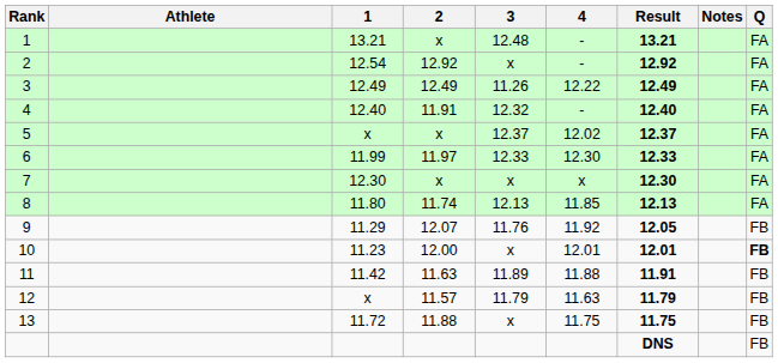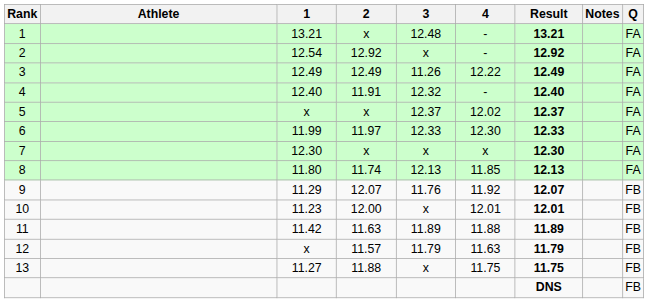 <table class="wikitable" style="text-align:center">
 <tr>
 <th>Rank</th>
 <th width=300>Athlete</th>
 <th width=70>1</th>
 <th width=70>2</th>
 <th width=70>3</th>
 <th width=70>4</th>
 <th width=80>Result</th>
 <th>Notes</th>
 <th>Q</th>
 </tr>
 <tr bgcolor=ccffcc>
 <td>1</td>
 <td align=left></td>
 <td>13.21</td>
 <td>x</td>
 <td>12.48</td>
 <td>-</td>
 <td><strong>13.21</strong></td>
 <td></td>
 <td>FA</td>
 </tr>
 <tr bgcolor=ccffcc>
 <td>2</td>
 <td align=left></td>
 <td>12.54</td>
 <td>12.92</td>
 <td>x</td>
 <td>-</td>
 <td><strong>12.92</strong></td>
 <td></td>
 <td>FA</td>
 </tr>
 <tr bgcolor=ccffcc>
 <td>3</td>
 <td align=left></td>
 <td>12.49</td>
 <td>12.49</td>
 <td>11.26</td>
 <td>12.22</td>
 <td><strong>12.49</strong></td>
 <td></td>
 <td>FA</td>
 </tr>
 <tr bgcolor=ccffcc>
 <td>4</td>
 <td align=left></td>
 <td>12.40</td>
 <td>11.91</td>
 <td>12.32</td>
 <td>-</td>
 <td><strong>12.40</strong></td>
 <td></td>
 <td>FA</td>
 </tr>
 <tr bgcolor=ccffcc>
 <td>5</td>
 <td align=left></td>
 <td>x</td>
 <td>x</td>
 <td>12.37</td>
 <td>12.02</td>
 <td><strong>12.37</strong></td>
 <td></td>
 <td>FA</td>
 </tr>
 <tr bgcolor=ccffcc>
 <td>6</td>
 <td align=left></td>
 <td>11.99</td>
 <td>11.97</td>
 <td>12.33</td>
 <td>12.30</td>
 <td><strong>12.33</strong></td>
 <td></td>
 <td>FA</td>
 </tr>
 <tr bgcolor=ccffcc>
 <td>7</td>
 <td align=left></td>
 <td>12.30</td>
 <td>x</td>
 <td>x</td>
 <td>x</td>
 <td><strong>12.30</strong></td>
 <td></td>
 <td>FA</td>
 </tr>
 <tr bgcolor=ccffcc>
 <td>8</td>
 <td align=left></td>
 <td>11.80</td>
 <td>11.74</td>
 <td>12.13</td>
 <td>11.85</td>
 <td><strong>12.13</strong></td>
 <td></td>
 <td>FA</td>
 </tr>
 <tr>
 <td>9</td>
 <td align=left></td>
 <td>11.29</td>
 <td>12.07</td>
 <td>11.76</td>
 <td>11.92</td>
-<td><strong>12.05</strong></td>
+<td><strong>12.07</strong></td>
 <td></td>
 <td>FB</td>
 </tr>
 <tr>
 <td>10</td>
 <td align=left></td>
 <td>11.23</td>
 <td>12.00</td>
 <td>x</td>
 <td>12.01</td>
 <td><strong>12.01</strong></td>
 <td></td>
-<td><strong>FB</strong></td>
+<td>FB</td>
 </tr>
 <tr>
 <td>11</td>
 <td align=left></td>
 <td>11.42</td>
 <td>11.63</td>
 <td>11.89</td>
 <td>11.88</td>
-<td><strong>11.91</strong></td>
+<td><strong>11.89</strong></td>
 <td></td>
 <td>FB</td>
 </tr>
 <tr>
 <td>12</td>
 <td align=left></td>
 <td>x</td>
 <td>11.57</td>
 <td>11.79</td>
 <td>11.63</td>
 <td><strong>11.79</strong></td>
 <td></td>
 <td>FB</td>
 </tr>
 <tr>
 <td>13</td>
 <td align=left></td>
-<td>11.72</td>
+<td>11.27</td>
 <td>11.88</td>
 <td>x</td>
 <td>11.75</td>
 <td><strong>11.75</strong></td>
 <td></td>
 <td>FB</td>
 </tr>
 <tr>
 <td></td>
 <td align=left></td>
 <td></td>
 <td></td>
 <td></td>
 <td></td>
 <td><strong>DNS</strong></td>
 <td></td>
 <td>FB</td>
 </tr>
 </table>
